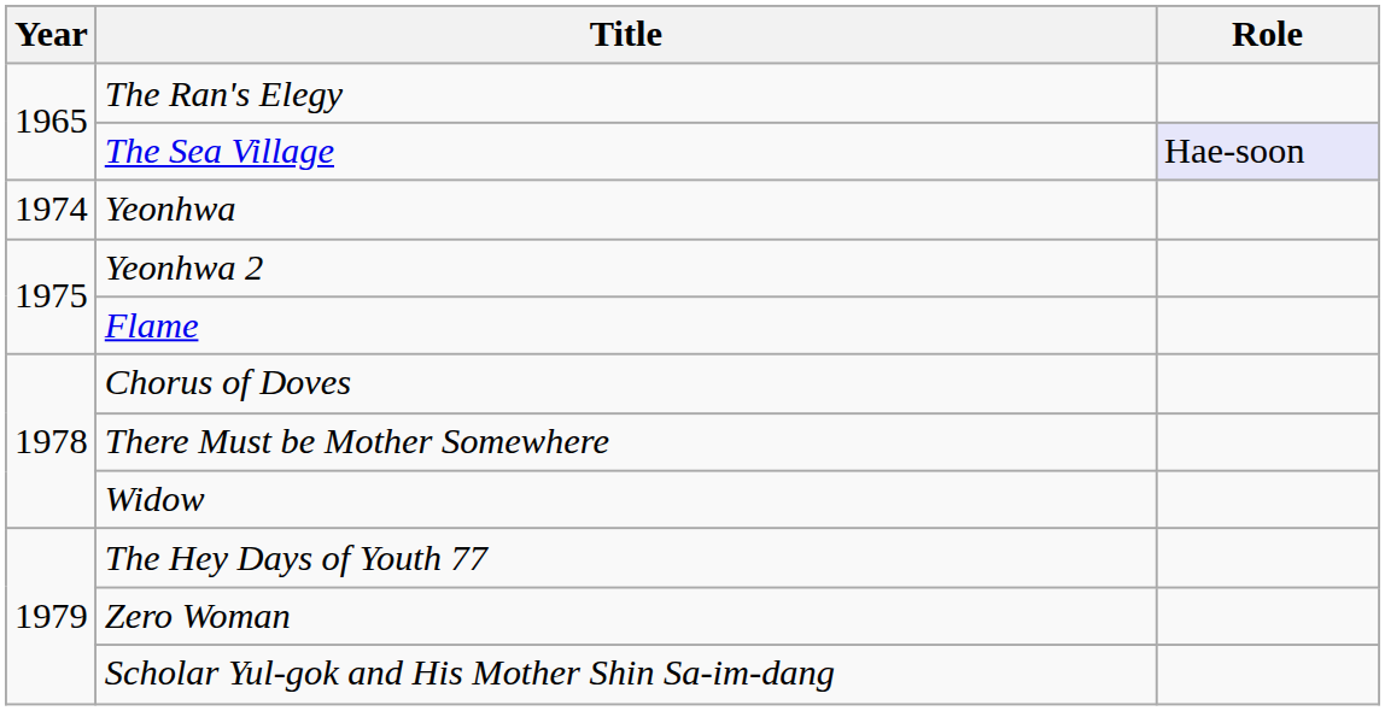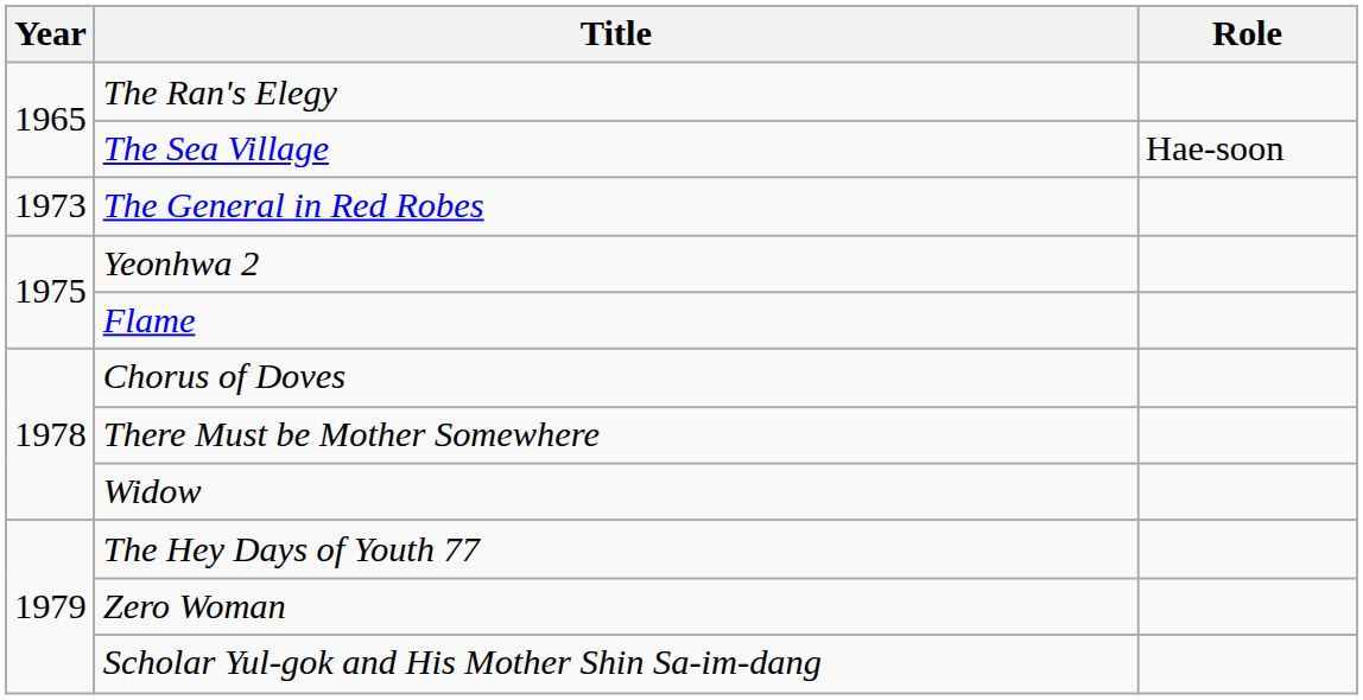 <table class="wikitable" style="width:600px">
 <tr>
 <th width=10>Year</th>
 <th>Title</th>
 <th>Role</th>
 </tr>
 <tr>
 <td rowspan=2>1965</td>
 <td><em>The Ran's Elegy</em></td>
 <td></td>
 </tr>
 <tr>
 <td><em><a href='#'>The Sea Village</a></em></td>
-<td style="background: lavender;">Hae-soon</td>
+<td>Hae-soon</td>
 </tr>
 <tr>
-<td>1974</td>
-<td><em>Yeonhwa</em></td>
+<td>1973</td>
+<td><em><a href='#'>The General in Red Robes</a></em></td>
 <td></td>
 </tr>
 <tr>
 <td rowspan=2>1975</td>
 <td><em>Yeonhwa 2</em></td>
 <td></td>
 </tr>
 <tr>
 <td><em><a href='#'>Flame</a></em></td>
 <td></td>
 </tr>
 <tr>
 <td rowspan=3>1978</td>
 <td><em>Chorus of Doves</em></td>
 <td></td>
 </tr>
 <tr>
 <td><em>There Must be Mother Somewhere</em></td>
 <td></td>
 </tr>
 <tr>
 <td><em>Widow</em></td>
 <td></td>
 </tr>
 <tr>
 <td rowspan=3>1979</td>
 <td><em>The Hey Days of Youth 77</em></td>
 <td></td>
 </tr>
 <tr>
 <td><em>Zero Woman</em></td>
 <td></td>
 </tr>
 <tr>
 <td><em>Scholar Yul-gok and His Mother Shin Sa-im-dang</em></td>
 <td></td>
 </tr>
 </table>
